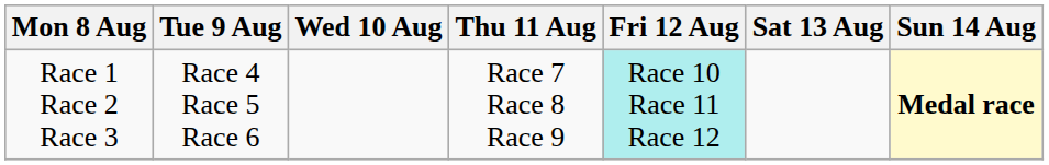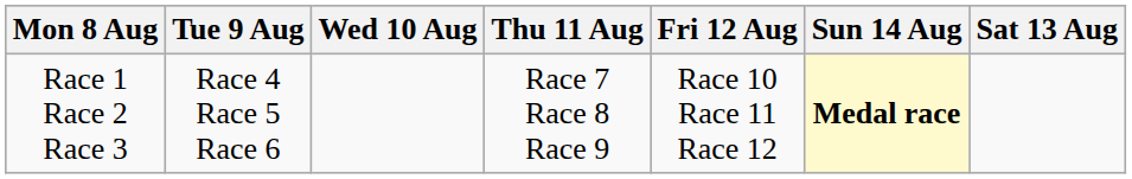 <table class="wikitable" style="text-align: center;">
 <tr>
 <th>Mon 8 Aug</th>
 <th>Tue 9 Aug</th>
 <th>Wed 10 Aug</th>
 <th>Thu 11 Aug</th>
 <th>Fri 12 Aug</th>
+<th>Sun 14 Aug</th>
 <th>Sat 13 Aug</th>
-<th>Sun 14 Aug</th>
 </tr>
 <tr>
 <td>Race 1<br>Race 2<br>Race 3</td>
 <td>Race 4<br>Race 5<br>Race 6</td>
 <td></td>
 <td>Race 7<br>Race 8<br>Race 9</td>
-<td style="background: paleturquoise;">Race 10<br>Race 11<br>Race 12</td>
+<td>Race 10<br>Race 11<br>Race 12</td>
+<td style=background:lemonchiffon><strong>Medal race</strong></td>
 <td></td>
-<td style=background:lemonchiffon><strong>Medal race</strong></td>
 </tr>
 </table>
